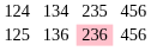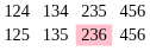 <table style="margin:1em auto;">
 <tr>
 <td> 124 </td>
 <td> 134 </td>
 <td> 235 </td>
 <td> 456 </td>
 </tr>
 <tr>
 <td> 125 </td>
-<td> 136 </td>
+<td> 135 </td>
 <td style="background: pink;"> 236 </td>
 <td> 456 </td>
 </tr>
 </table>
